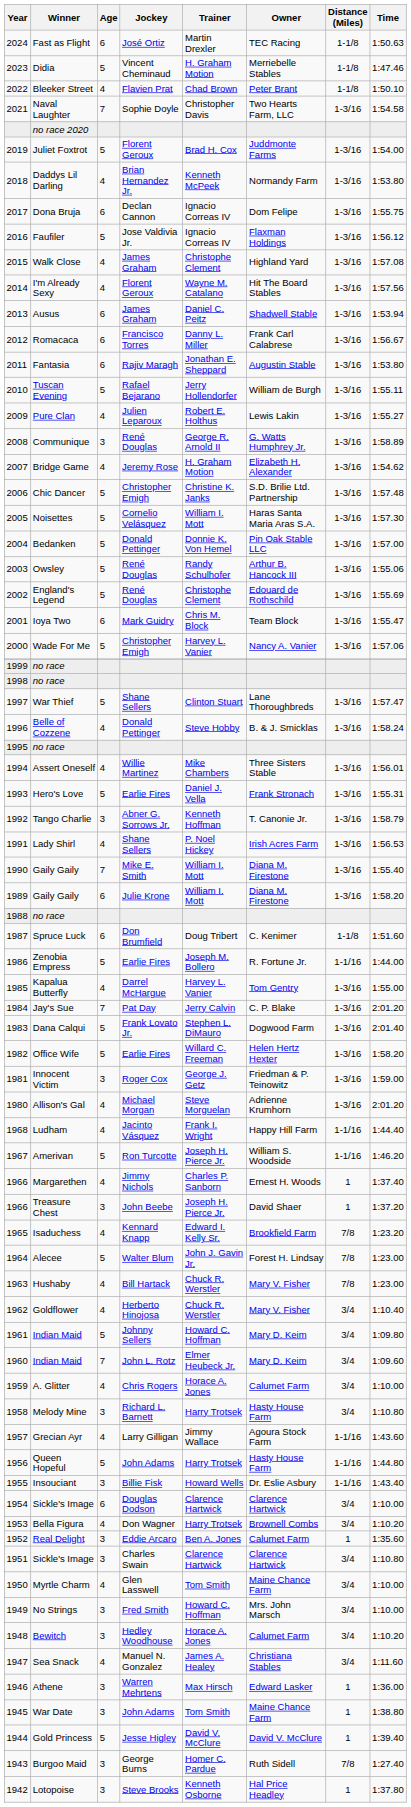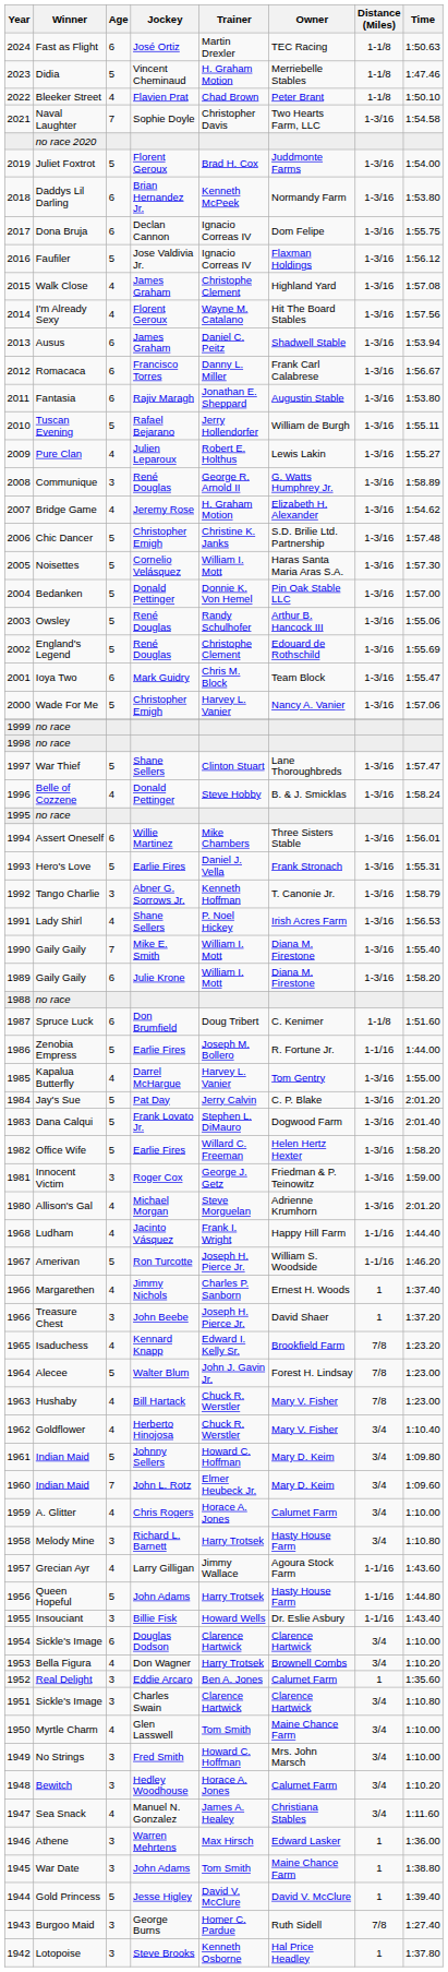 <table class="wikitable sortable" style="font-size:90%">
 <tr>
 <th width="38px">Year<br></th>
 <th width="140px">Winner<br></th>
 <th>Age<br></th>
 <th width="150px">Jockey<br></th>
 <th width="150px">Trainer<br></th>
 <th width="190px">Owner<br></th>
 <th width="55px">Distance<br>  (Miles) <br></th>
 <th>Time</th>
 </tr>
 <tr>
 <td>2024</td>
 <td>Fast as Flight</td>
 <td>6</td>
 <td><a href='#'>José Ortiz</a></td>
 <td>Martin Drexler</td>
 <td>TEC Racing</td>
 <td align=center><span>1-1/8</span></td>
 <td>1:50.63</td>
 </tr>
 <tr>
 <td>2023</td>
 <td>Didia</td>
 <td>5</td>
 <td>Vincent Cheminaud</td>
 <td><a href='#'>H. Graham Motion</a></td>
 <td>Merriebelle Stables</td>
 <td align=center><span>1-1/8</span></td>
 <td>1:47.46</td>
 </tr>
 <tr>
 <td>2022</td>
 <td>Bleeker Street</td>
 <td>4</td>
 <td><a href='#'>Flavien Prat</a></td>
 <td><a href='#'>Chad Brown</a></td>
 <td><a href='#'>Peter Brant</a></td>
 <td align=center><span>1-1/8</span></td>
 <td>1:50.10</td>
 </tr>
 <tr>
 <td>2021</td>
 <td>Naval Laughter</td>
 <td>7</td>
 <td>Sophie Doyle</td>
 <td>Christopher Davis</td>
 <td>Two Hearts Farm, LLC</td>
 <td align=center><span>1-3/16</span></td>
 <td>1:54.58</td>
 </tr>
 <tr bgcolor="#eeeeee">
 <td data-sort-value="2020"></td>
 <td><em>no race 2020</em> </td>
 <td></td>
 <td></td>
 <td></td>
 <td></td>
 <td></td>
 <td></td>
 </tr>
 <tr>
 <td>2019</td>
 <td>Juliet Foxtrot</td>
 <td>5</td>
 <td><a href='#'>Florent Geroux</a></td>
 <td><a href='#'>Brad H. Cox</a></td>
 <td><a href='#'>Juddmonte Farms</a></td>
 <td align=center><span>1-3/16</span></td>
 <td>1:54.00</td>
 </tr>
 <tr>
 <td>2018</td>
 <td>Daddys Lil Darling</td>
-<td>4</td>
+<td>6</td>
 <td><a href='#'>Brian Hernandez Jr.</a></td>
 <td><a href='#'>Kenneth McPeek</a></td>
 <td>Normandy Farm</td>
 <td align=center><span>1-3/16</span></td>
 <td>1:53.80</td>
 </tr>
 <tr>
 <td>2017</td>
 <td>Dona Bruja</td>
 <td>6</td>
 <td>Declan Cannon</td>
 <td>Ignacio Correas IV</td>
 <td>Dom Felipe</td>
 <td align=center><span>1-3/16</span></td>
 <td>1:55.75</td>
 </tr>
 <tr>
 <td>2016</td>
 <td>Faufiler</td>
 <td>5</td>
 <td>Jose Valdivia Jr.</td>
 <td>Ignacio Correas IV</td>
 <td><a href='#'>Flaxman Holdings</a></td>
 <td align=center><span>1-3/16</span></td>
 <td>1:56.12</td>
 </tr>
 <tr>
 <td>2015</td>
 <td>Walk Close</td>
 <td>4</td>
 <td><a href='#'>James Graham</a></td>
 <td><a href='#'>Christophe Clement</a></td>
 <td>Highland Yard</td>
 <td align=center><span>1-3/16</span></td>
 <td>1:57.08</td>
 </tr>
 <tr>
 <td>2014</td>
 <td>I'm Already Sexy</td>
 <td>4</td>
 <td><a href='#'>Florent Geroux</a></td>
 <td><a href='#'>Wayne M. Catalano</a></td>
 <td>Hit The Board Stables</td>
 <td align=center><span>1-3/16</span></td>
 <td>1:57.56</td>
 </tr>
 <tr>
 <td>2013</td>
 <td>Ausus</td>
 <td>6</td>
 <td><a href='#'>James Graham</a></td>
 <td><a href='#'>Daniel C. Peitz</a></td>
 <td><a href='#'>Shadwell Stable</a></td>
 <td align=center><span>1-3/16</span></td>
 <td>1:53.94</td>
 </tr>
 <tr>
 <td>2012</td>
 <td>Romacaca</td>
 <td>6</td>
 <td><a href='#'>Francisco Torres</a></td>
 <td><a href='#'>Danny L. Miller</a></td>
 <td>Frank Carl Calabrese</td>
 <td align=center><span>1-3/16</span></td>
 <td>1:56.67</td>
 </tr>
 <tr>
 <td>2011</td>
 <td>Fantasia</td>
 <td>6</td>
 <td><a href='#'>Rajiv Maragh</a></td>
 <td><a href='#'>Jonathan E. Sheppard</a></td>
 <td><a href='#'>Augustin Stable</a></td>
 <td align=center><span>1-3/16</span></td>
 <td>1:53.80</td>
 </tr>
 <tr>
 <td>2010</td>
 <td><a href='#'>Tuscan Evening</a></td>
 <td>5</td>
 <td><a href='#'>Rafael Bejarano</a></td>
 <td><a href='#'>Jerry Hollendorfer</a></td>
 <td>William de Burgh</td>
 <td align=center><span>1-3/16</span></td>
 <td>1:55.11</td>
 </tr>
 <tr>
 <td>2009</td>
 <td><a href='#'>Pure Clan</a></td>
 <td>4</td>
 <td><a href='#'>Julien Leparoux</a></td>
 <td><a href='#'>Robert E. Holthus</a></td>
 <td>Lewis Lakin</td>
 <td align=center><span>1-3/16</span></td>
 <td>1:55.27</td>
 </tr>
 <tr>
 <td>2008</td>
 <td>Communique</td>
 <td>3</td>
 <td><a href='#'>René Douglas</a></td>
 <td><a href='#'>George R. Arnold II</a></td>
 <td><a href='#'>G. Watts Humphrey Jr.</a></td>
 <td align=center><span>1-3/16</span></td>
 <td>1:58.89</td>
 </tr>
 <tr>
 <td>2007</td>
 <td>Bridge Game</td>
 <td>4</td>
 <td><a href='#'>Jeremy Rose</a></td>
 <td><a href='#'>H. Graham Motion</a></td>
 <td><a href='#'>Elizabeth H. Alexander</a></td>
 <td align=center><span>1-3/16</span></td>
 <td>1:54.62</td>
 </tr>
 <tr>
 <td>2006</td>
 <td>Chic Dancer</td>
 <td>5</td>
 <td><a href='#'>Christopher Emigh</a></td>
 <td><a href='#'>Christine K. Janks</a></td>
 <td>S.D. Brilie Ltd. Partnership</td>
 <td align=center><span>1-3/16</span></td>
 <td>1:57.48</td>
 </tr>
 <tr>
 <td>2005</td>
 <td>Noisettes</td>
 <td>5</td>
 <td><a href='#'>Cornelio Velásquez</a></td>
 <td><a href='#'>William I. Mott</a></td>
 <td>Haras Santa Maria Aras S.A.</td>
 <td align=center><span>1-3/16</span></td>
 <td>1:57.30</td>
 </tr>
 <tr>
 <td>2004</td>
 <td>Bedanken</td>
 <td>5</td>
 <td><a href='#'>Donald Pettinger</a></td>
 <td><a href='#'>Donnie K. Von Hemel</a></td>
 <td><a href='#'>Pin Oak Stable LLC</a></td>
 <td align=center><span>1-3/16</span></td>
 <td>1:57.00</td>
 </tr>
 <tr>
 <td>2003</td>
 <td>Owsley</td>
 <td>5</td>
 <td><a href='#'>René Douglas</a></td>
 <td><a href='#'>Randy Schulhofer</a></td>
 <td><a href='#'>Arthur B. Hancock III</a></td>
 <td align=center><span>1-3/16</span></td>
 <td>1:55.06</td>
 </tr>
 <tr>
 <td>2002</td>
 <td>England's Legend</td>
 <td>5</td>
 <td><a href='#'>René Douglas</a></td>
 <td><a href='#'>Christophe Clement</a></td>
 <td><a href='#'>Edouard de Rothschild</a></td>
 <td align=center><span>1-3/16</span></td>
 <td>1:55.69</td>
 </tr>
 <tr>
 <td>2001</td>
 <td>Ioya Two</td>
 <td>6</td>
 <td><a href='#'>Mark Guidry</a></td>
 <td><a href='#'>Chris M. Block</a></td>
 <td>Team Block</td>
 <td align=center><span>1-3/16</span></td>
 <td>1:55.47</td>
 </tr>
 <tr>
 <td>2000</td>
 <td>Wade For Me</td>
 <td>5</td>
 <td><a href='#'>Christopher Emigh</a></td>
 <td><a href='#'>Harvey L. Vanier</a></td>
 <td><a href='#'>Nancy A. Vanier</a></td>
 <td align=center><span>1-3/16</span></td>
 <td>1:57.06</td>
 </tr>
 <tr>
 </tr>
 <tr bgcolor="#eeeeee">
 <td>1999</td>
 <td><em>no race</em></td>
 <td></td>
 <td></td>
 <td></td>
 <td></td>
 <td></td>
 <td></td>
 </tr>
 <tr bgcolor="#eeeeee">
 <td>1998</td>
 <td><em>no race</em></td>
 <td></td>
 <td></td>
 <td></td>
 <td></td>
 <td></td>
 <td></td>
 </tr>
 <tr>
 <td>1997</td>
 <td>War Thief</td>
 <td>5</td>
 <td><a href='#'>Shane Sellers</a></td>
 <td><a href='#'>Clinton Stuart</a></td>
 <td>Lane Thoroughbreds</td>
 <td align=center><span>1-3/16</span></td>
 <td>1:57.47</td>
 </tr>
 <tr>
 <td>1996</td>
 <td><a href='#'>Belle of Cozzene</a></td>
 <td>4</td>
 <td><a href='#'>Donald Pettinger</a></td>
 <td><a href='#'>Steve Hobby</a></td>
 <td>B. & J. Smicklas</td>
 <td align=center><span>1-3/16</span></td>
 <td>1:58.24</td>
 </tr>
 <tr bgcolor="#eeeeee">
 <td>1995</td>
 <td><em>no race</em></td>
 <td></td>
 <td></td>
 <td></td>
 <td></td>
 <td></td>
 <td></td>
 </tr>
 <tr>
 <td>1994</td>
 <td>Assert Oneself</td>
-<td>4</td>
+<td>6</td>
 <td><a href='#'>Willie Martinez</a></td>
 <td><a href='#'>Mike Chambers</a></td>
 <td>Three Sisters Stable</td>
 <td align=center><span>1-3/16</span></td>
 <td>1:56.01</td>
 </tr>
 <tr>
 <td>1993</td>
 <td>Hero's Love</td>
 <td>5</td>
 <td><a href='#'>Earlie Fires</a></td>
 <td><a href='#'>Daniel J. Vella</a></td>
 <td><a href='#'>Frank Stronach</a></td>
 <td align=center><span>1-3/16</span></td>
 <td>1:55.31</td>
 </tr>
 <tr>
 <td>1992</td>
 <td>Tango Charlie</td>
 <td>3</td>
 <td><a href='#'>Abner G. Sorrows Jr.</a></td>
 <td><a href='#'>Kenneth Hoffman</a></td>
 <td>T. Canonie Jr.</td>
 <td align=center><span>1-3/16</span></td>
 <td>1:58.79</td>
 </tr>
 <tr>
 <td>1991</td>
 <td>Lady Shirl</td>
 <td>4</td>
 <td><a href='#'>Shane Sellers</a></td>
 <td><a href='#'>P. Noel Hickey</a></td>
 <td><a href='#'>Irish Acres Farm</a></td>
 <td align=center><span>1-3/16</span></td>
 <td>1:56.53</td>
 </tr>
 <tr>
 <td>1990</td>
 <td>Gaily Gaily</td>
 <td>7</td>
 <td><a href='#'>Mike E. Smith</a></td>
 <td><a href='#'>William I. Mott</a></td>
 <td><a href='#'>Diana M. Firestone</a></td>
 <td align=center><span>1-3/16</span></td>
 <td>1:55.40</td>
 </tr>
 <tr>
 <td>1989</td>
 <td>Gaily Gaily</td>
 <td>6</td>
 <td><a href='#'>Julie Krone</a></td>
 <td><a href='#'>William I. Mott</a></td>
 <td><a href='#'>Diana M. Firestone</a></td>
 <td align=center><span>1-3/16</span></td>
 <td>1:58.20</td>
 </tr>
 <tr bgcolor="#eeeeee">
 <td>1988</td>
 <td><em>no race</em></td>
 <td></td>
 <td></td>
 <td></td>
 <td></td>
 <td></td>
 <td></td>
 </tr>
 <tr>
 <td>1987</td>
 <td>Spruce Luck</td>
 <td>6</td>
 <td><a href='#'>Don Brumfield</a></td>
 <td>Doug Tribert</td>
 <td>C. Kenimer</td>
 <td align=center><span>1-1/8</span></td>
 <td>1:51.60</td>
 </tr>
 <tr>
 <td>1986</td>
 <td>Zenobia Empress</td>
 <td>5</td>
 <td><a href='#'>Earlie Fires</a></td>
 <td><a href='#'>Joseph M. Bollero</a></td>
 <td>R. Fortune Jr.</td>
 <td align=center><span>1-1/16</span></td>
 <td>1:44.00</td>
 </tr>
 <tr>
 <td>1985</td>
 <td>Kapalua Butterfly</td>
 <td>4</td>
 <td><a href='#'>Darrel McHargue</a></td>
 <td><a href='#'>Harvey L. Vanier</a></td>
 <td><a href='#'>Tom Gentry</a></td>
 <td align=center><span>1-3/16</span></td>
 <td>1:55.00</td>
 </tr>
 <tr>
 <td>1984</td>
 <td>Jay's Sue</td>
-<td>7</td>
+<td>5</td>
 <td><a href='#'>Pat Day</a></td>
 <td><a href='#'>Jerry Calvin</a></td>
 <td>C. P. Blake</td>
 <td align=center><span>1-3/16</span></td>
 <td>2:01.20</td>
 </tr>
 <tr>
 <td>1983</td>
 <td>Dana Calqui</td>
 <td>5</td>
 <td><a href='#'>Frank Lovato Jr.</a></td>
 <td><a href='#'>Stephen L. DiMauro</a></td>
 <td>Dogwood Farm</td>
 <td align=center><span>1-3/16</span></td>
 <td>2:01.40</td>
 </tr>
 <tr>
 <td>1982</td>
 <td>Office Wife</td>
 <td>5</td>
 <td><a href='#'>Earlie Fires</a></td>
 <td><a href='#'>Willard C. Freeman</a></td>
 <td><a href='#'>Helen Hertz Hexter</a></td>
 <td align=center><span>1-3/16</span></td>
 <td>1:58.20</td>
 </tr>
 <tr>
 <td>1981</td>
 <td>Innocent Victim</td>
 <td>3</td>
 <td><a href='#'>Roger Cox</a></td>
 <td><a href='#'>George J. Getz</a></td>
 <td>Friedman & P. Teinowitz</td>
 <td align=center><span>1-3/16</span></td>
 <td>1:59.00</td>
 </tr>
 <tr>
 <td>1980</td>
 <td>Allison's Gal</td>
 <td>4</td>
 <td><a href='#'>Michael Morgan</a></td>
 <td><a href='#'>Steve Morguelan</a></td>
 <td>Adrienne Krumhorn</td>
 <td align=center><span>1-3/16</span></td>
 <td>2:01.20</td>
 </tr>
 <tr>
 <td>1968</td>
 <td>Ludham</td>
 <td>4</td>
 <td><a href='#'>Jacinto Vásquez</a></td>
 <td><a href='#'>Frank I. Wright</a></td>
 <td>Happy Hill Farm</td>
 <td align=center><span>1-1/16</span></td>
 <td>1:44.40</td>
 </tr>
 <tr>
 <td>1967</td>
 <td>Amerivan</td>
 <td>5</td>
 <td><a href='#'>Ron Turcotte</a></td>
 <td><a href='#'>Joseph H. Pierce Jr.</a></td>
 <td>William S. Woodside</td>
 <td align=center><span>1-1/16</span></td>
 <td>1:46.20</td>
 </tr>
 <tr>
 <td>1966</td>
 <td>Margarethen</td>
 <td>4</td>
 <td><a href='#'>Jimmy Nichols</a></td>
 <td><a href='#'>Charles P. Sanborn</a></td>
 <td>Ernest H. Woods</td>
 <td align=center><span>1</span></td>
 <td>1:37.40</td>
 </tr>
 <tr>
 <td>1966</td>
 <td>Treasure Chest</td>
 <td>3</td>
 <td><a href='#'>John Beebe</a></td>
 <td><a href='#'>Joseph H. Pierce Jr.</a></td>
 <td>David Shaer</td>
 <td align=center><span>1</span></td>
 <td>1:37.20</td>
 </tr>
 <tr>
 <td>1965</td>
 <td>Isaduchess</td>
 <td>4</td>
 <td><a href='#'>Kennard Knapp</a></td>
 <td><a href='#'>Edward I. Kelly Sr.</a></td>
 <td><a href='#'>Brookfield Farm</a></td>
 <td align=center><span>7/8</span></td>
 <td>1:23.20</td>
 </tr>
 <tr>
 <td>1964</td>
 <td>Alecee</td>
 <td>5</td>
 <td><a href='#'>Walter Blum</a></td>
 <td><a href='#'>John J. Gavin Jr.</a></td>
 <td>Forest H. Lindsay</td>
 <td align=center><span>7/8</span></td>
 <td>1:23.00</td>
 </tr>
 <tr>
 <td>1963</td>
 <td>Hushaby</td>
 <td>4</td>
 <td><a href='#'>Bill Hartack</a></td>
 <td><a href='#'>Chuck R. Werstler</a></td>
 <td><a href='#'>Mary V. Fisher</a></td>
 <td align=center><span>7/8</span></td>
 <td>1:23.00</td>
 </tr>
 <tr>
 <td>1962</td>
 <td>Goldflower</td>
 <td>4</td>
 <td><a href='#'>Herberto Hinojosa</a></td>
 <td><a href='#'>Chuck R. Werstler</a></td>
 <td><a href='#'>Mary V. Fisher</a></td>
 <td align=center><span>3/4</span></td>
 <td>1:10.40</td>
 </tr>
 <tr>
 <td>1961</td>
 <td><a href='#'>Indian Maid</a></td>
 <td>5</td>
 <td><a href='#'>Johnny Sellers</a></td>
 <td><a href='#'>Howard C. Hoffman</a></td>
 <td><a href='#'>Mary D. Keim</a></td>
 <td align=center><span>3/4</span></td>
 <td>1:09.80</td>
 </tr>
 <tr>
 <td>1960</td>
 <td><a href='#'>Indian Maid</a></td>
 <td>7</td>
 <td><a href='#'>John L. Rotz</a></td>
 <td><a href='#'>Elmer Heubeck Jr.</a></td>
 <td><a href='#'>Mary D. Keim</a></td>
 <td align=center><span>3/4</span></td>
 <td>1:09.60</td>
 </tr>
 <tr>
 <td>1959</td>
 <td>A. Glitter</td>
 <td>4</td>
 <td><a href='#'>Chris Rogers</a></td>
 <td><a href='#'>Horace A. Jones</a></td>
 <td><a href='#'>Calumet Farm</a></td>
 <td align=center><span>3/4</span></td>
 <td>1:10.00</td>
 </tr>
 <tr>
 <td>1958</td>
 <td>Melody Mine</td>
 <td>3</td>
 <td><a href='#'>Richard L. Barnett</a></td>
 <td><a href='#'>Harry Trotsek</a></td>
 <td><a href='#'>Hasty House Farm</a></td>
 <td align=center><span>3/4</span></td>
 <td>1:10.80</td>
 </tr>
 <tr>
 <td>1957</td>
 <td>Grecian Ayr</td>
 <td>4</td>
 <td>Larry Gilligan</td>
 <td>Jimmy Wallace</td>
 <td>Agoura Stock Farm</td>
 <td align=center><span>1-1/16</span></td>
 <td>1:43.60</td>
 </tr>
 <tr>
 <td>1956</td>
 <td>Queen Hopeful</td>
 <td>5</td>
 <td><a href='#'>John Adams</a></td>
 <td><a href='#'>Harry Trotsek</a></td>
 <td><a href='#'>Hasty House Farm</a></td>
 <td align=center><span>1-1/16</span></td>
 <td>1:44.80</td>
 </tr>
 <tr>
 <td>1955</td>
 <td>Insouciant</td>
 <td>3</td>
 <td><a href='#'>Billie Fisk</a></td>
 <td><a href='#'>Howard Wells</a></td>
 <td>Dr. Eslie Asbury</td>
 <td align=center><span>1-1/16</span></td>
 <td>1:43.40</td>
 </tr>
 <tr>
 <td>1954</td>
 <td>Sickle's Image</td>
 <td>6</td>
 <td><a href='#'>Douglas Dodson</a></td>
 <td><a href='#'>Clarence Hartwick</a></td>
 <td><a href='#'>Clarence Hartwick</a></td>
 <td align=center><span>3/4</span></td>
 <td>1:10.00</td>
 </tr>
 <tr>
 <td>1953</td>
 <td>Bella Figura</td>
 <td>4</td>
 <td>Don Wagner</td>
 <td><a href='#'>Harry Trotsek</a></td>
 <td><a href='#'>Brownell Combs</a></td>
 <td align=center><span>3/4</span></td>
 <td>1:10.20</td>
 </tr>
 <tr>
 <td>1952</td>
 <td><a href='#'>Real Delight</a></td>
 <td>3</td>
 <td><a href='#'>Eddie Arcaro</a></td>
 <td><a href='#'>Ben A. Jones</a></td>
 <td><a href='#'>Calumet Farm</a></td>
 <td align=center><span>1</span></td>
 <td>1:35.60</td>
 </tr>
 <tr>
 <td>1951</td>
 <td>Sickle's Image</td>
 <td>3</td>
 <td>Charles Swain</td>
 <td><a href='#'>Clarence Hartwick</a></td>
 <td><a href='#'>Clarence Hartwick</a></td>
 <td align=center><span>3/4</span></td>
 <td>1:10.80</td>
 </tr>
 <tr>
 <td>1950</td>
 <td>Myrtle Charm</td>
 <td>4</td>
 <td>Glen Lasswell</td>
 <td><a href='#'>Tom Smith</a></td>
 <td><a href='#'>Maine Chance Farm</a></td>
 <td align=center><span>3/4</span></td>
 <td>1:10.00</td>
 </tr>
 <tr>
 <td>1949</td>
 <td>No Strings</td>
 <td>3</td>
 <td><a href='#'>Fred Smith</a></td>
 <td><a href='#'>Howard C. Hoffman</a></td>
 <td>Mrs. John Marsch</td>
 <td align=center><span>3/4</span></td>
 <td>1:10.00</td>
 </tr>
 <tr>
 <td>1948</td>
 <td><a href='#'>Bewitch</a></td>
 <td>3</td>
 <td><a href='#'>Hedley Woodhouse</a></td>
 <td><a href='#'>Horace A. Jones</a></td>
 <td><a href='#'>Calumet Farm</a></td>
 <td align=center><span>3/4</span></td>
 <td>1:10.20</td>
 </tr>
 <tr>
 <td>1947</td>
 <td>Sea Snack</td>
 <td>4</td>
 <td>Manuel N. Gonzalez</td>
 <td><a href='#'>James A. Healey</a></td>
 <td><a href='#'>Christiana Stables</a></td>
 <td align=center><span>3/4</span></td>
 <td>1:11.60</td>
 </tr>
 <tr>
 <td>1946</td>
 <td>Athene</td>
 <td>3</td>
 <td><a href='#'>Warren Mehrtens</a></td>
 <td><a href='#'>Max Hirsch</a></td>
 <td><a href='#'>Edward Lasker</a></td>
 <td align=center><span>1</span></td>
 <td>1:36.00</td>
 </tr>
 <tr>
 <td>1945</td>
 <td>War Date</td>
 <td>3</td>
 <td><a href='#'>John Adams</a></td>
 <td><a href='#'>Tom Smith</a></td>
 <td><a href='#'>Maine Chance Farm</a></td>
 <td align=center><span>1</span></td>
 <td>1:38.80</td>
 </tr>
 <tr>
 <td>1944</td>
 <td>Gold Princess</td>
 <td>5</td>
 <td><a href='#'>Jesse Higley</a></td>
 <td><a href='#'>David V. McClure</a></td>
 <td><a href='#'>David V. McClure</a></td>
 <td align=center><span>1</span></td>
 <td>1:39.40</td>
 </tr>
 <tr>
 <td>1943</td>
 <td>Burgoo Maid</td>
 <td>3</td>
 <td>George Burns</td>
 <td><a href='#'>Homer C. Pardue</a></td>
 <td>Ruth Sidell</td>
 <td align=center><span>7/8</span></td>
 <td>1:27.40</td>
 </tr>
 <tr>
 <td>1942</td>
 <td>Lotopoise</td>
 <td>3</td>
 <td><a href='#'>Steve Brooks</a></td>
 <td><a href='#'>Kenneth Osborne</a></td>
 <td><a href='#'>Hal Price Headley</a></td>
 <td align=center><span>1</span></td>
 <td>1:37.80</td>
 </tr>
 </table>
